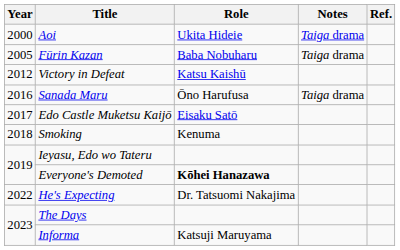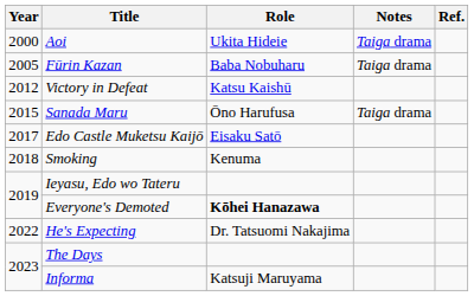 <table class="wikitable sortable">
 <tr>
 <th>Year</th>
 <th>Title</th>
 <th>Role</th>
 <th class="unsortable">Notes</th>
 <th class="unsortable">Ref.</th>
 </tr>
 <tr>
 <td>2000</td>
 <td><em><a href='#'>Aoi</a></em></td>
 <td><a href='#'>Ukita Hideie</a></td>
 <td><a href='#'><em>Taiga</em> drama</a></td>
 <td></td>
 </tr>
 <tr>
 <td>2005</td>
 <td><em><a href='#'>Fūrin Kazan</a></em></td>
 <td><a href='#'>Baba Nobuharu</a></td>
 <td><em>Taiga</em> drama</td>
 <td></td>
 </tr>
 <tr>
 <td>2012</td>
 <td><em>Victory in Defeat</em></td>
 <td><a href='#'>Katsu Kaishū</a></td>
 <td></td>
 <td></td>
 </tr>
 <tr>
-<td>2016</td>
+<td>2015</td>
 <td><em><a href='#'>Sanada Maru</a></em></td>
 <td>Ōno Harufusa</td>
 <td><em>Taiga</em> drama</td>
 <td></td>
 </tr>
 <tr>
 <td>2017</td>
 <td><em>Edo Castle Muketsu Kaijō</em></td>
 <td><a href='#'>Eisaku Satō</a></td>
 <td></td>
 <td></td>
 </tr>
 <tr>
 <td>2018</td>
 <td><em>Smoking</em></td>
 <td>Kenuma</td>
 <td></td>
 <td></td>
 </tr>
 <tr>
 <td rowspan=2>2019</td>
 <td><em>Ieyasu, Edo wo Tateru</em></td>
 <td></td>
 <td></td>
 <td></td>
 </tr>
 <tr>
 <td><em>Everyone's Demoted</em></td>
 <td><strong>Kōhei Hanazawa</strong></td>
 <td></td>
 <td></td>
 </tr>
 <tr>
 <td>2022</td>
 <td><em><a href='#'>He's Expecting</a></em></td>
 <td>Dr. Tatsuomi Nakajima</td>
 <td></td>
 <td></td>
 </tr>
 <tr>
 <td rowspan=2>2023</td>
 <td><em><a href='#'>The Days</a></em></td>
 <td></td>
 <td></td>
 <td></td>
 </tr>
 <tr>
 <td><em><a href='#'>Informa</a></em></td>
 <td>Katsuji Maruyama</td>
 <td></td>
 <td></td>
 </tr>
 </table>
